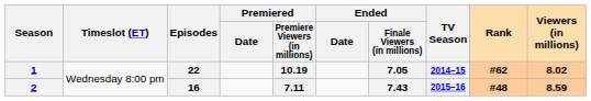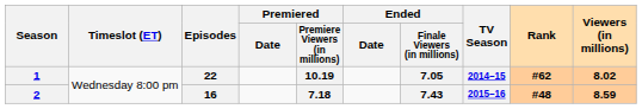 <table class="wikitable">
 <tr>
 <th style="width:10%;" rowspan="2">Season</th>
 <th style="width:18%;" rowspan="2">Timeslot (<a href='#'>ET</a>)</th>
 <th style="width:7%;" rowspan="2">Episodes</th>
 <th colspan=2>Premiered</th>
 <th colspan=2>Ended</th>
 <th style="width:7%;" rowspan="2">TV Season</th>
 <th style="width:10%; background:#ffdead;" rowspan="2">Rank</th>
 <th style="width:10%; background:#ffdead;" rowspan="2">Viewers<br>(in millions)</th>
 </tr>
 <tr>
 <th>Date</th>
 <th span style="width:7%; font-size:smaller; line-height:100%;">Premiere<br>Viewers<br>(in millions)</th>
 <th>Date</th>
 <th span style="width:10%; font-size:smaller; line-height:100%;">Finale<br>Viewers<br>(in millions)</th>
 </tr>
 <tr>
 <th><a href='#'>1</a></th>
 <td rowspan="2" style="text-align:center;">Wednesday 8:00 pm</td>
 <th>22</th>
 <td style="font-size:11px;line-height:110%"></td>
 <th>10.19</th>
 <td style="font-size:11px;line-height:110%"></td>
 <th>7.05</th>
 <th style="font-size:smaller"><a href='#'>2014–15</a></th>
 <th style="background:#fc9;">#62</th>
 <th style="background:#fc9;">8.02</th>
 </tr>
 <tr>
 <th><a href='#'>2</a></th>
 <th>16</th>
 <td style="font-size:11px;line-height:110%"></td>
-<th>7.11</th>
+<th>7.18</th>
 <td style="font-size:11px;line-height:110%"></td>
 <th>7.43</th>
 <th style="font-size:smaller"><a href='#'>2015–16</a></th>
 <th style="background:#fc9;">#48</th>
 <th style="background:#fc9;">8.59</th>
 </tr>
 </table>
